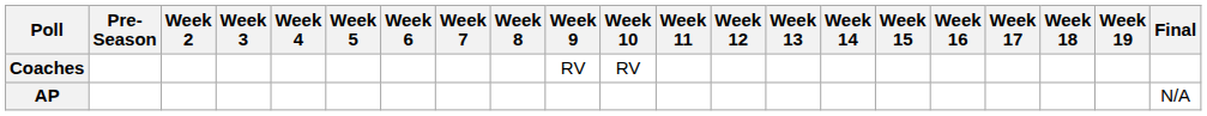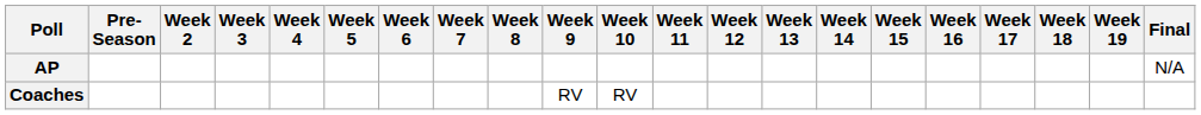 <table class="wikitable" style="white-space:nowrap;font-size:90%">
 <tr>
 <th>Poll</th>
 <th>Pre-<br>Season</th>
 <th>Week<br>2</th>
 <th>Week<br>3</th>
 <th>Week<br>4</th>
 <th>Week<br>5</th>
 <th>Week<br>6</th>
 <th>Week<br>7</th>
 <th>Week<br>8</th>
 <th>Week<br>9</th>
 <th>Week<br>10</th>
 <th>Week<br>11</th>
 <th>Week<br>12</th>
 <th>Week<br>13</th>
 <th>Week<br>14</th>
 <th>Week<br>15</th>
 <th>Week<br>16</th>
 <th>Week<br>17</th>
 <th>Week<br>18</th>
 <th>Week<br>19</th>
 <th>Final</th>
 </tr>
 <tr style="text-align:center;">
+<th>AP</th>
+<td style="background:#FFF;"></td>
+<td style="background:#FFF;"></td>
+<td style="background:#FFF;"></td>
+<td style="background:#FFF;"></td>
+<td style="background:#FFF;"></td>
+<td style="background:#FFF;"></td>
+<td style="background:#FFF;"></td>
+<td style="background:#FFF;"></td>
+<td style="background:#FFF;"></td>
+<td style="background:#FFF;"></td>
+<td style="background:#FFF;"></td>
+<td style="background:#FFF;"></td>
+<td style="background:#FFF;"></td>
+<td style="background:#FFF;"></td>
+<td style="background:#FFF;"></td>
+<td style="background:#FFF;"></td>
+<td style="background:#FFF;"></td>
+<td style="background:#FFF;"></td>
+<td style="background:#FFF;"></td>
+<td style="background:#FFF;">N/A</td>
+</tr>
+<tr style="text-align:center;">
 <th>Coaches</th>
 <td style="background:#FFF;"></td>
 <td style="background:#FFF;"></td>
 <td style="background:#FFF;"></td>
 <td style="background:#FFF;"></td>
 <td style="background:#FFF;"></td>
 <td style="background:#FFF;"></td>
 <td style="background:#FFF;"></td>
 <td style="background:#FFF;"></td>
 <td style="background:#FFF;">RV</td>
 <td style="background:#FFF;">RV</td>
 <td style="background:#FFF;"></td>
 <td style="background:#FFF;"></td>
 <td style="background:#FFF;"></td>
 <td style="background:#FFF;"></td>
 <td style="background:#FFF;"></td>
 <td style="background:#FFF;"></td>
 <td style="background:#FFF;"></td>
 <td style="background:#FFF;"></td>
 <td style="background:#FFF;"></td>
 <td style="background:#FFF;"></td>
 </tr>
-<tr style="text-align:center;">
-<th>AP</th>
-<td style="background:#FFF;"></td>
-<td style="background:#FFF;"></td>
-<td style="background:#FFF;"></td>
-<td style="background:#FFF;"></td>
-<td style="background:#FFF;"></td>
-<td style="background:#FFF;"></td>
-<td style="background:#FFF;"></td>
-<td style="background:#FFF;"></td>
-<td style="background:#FFF;"></td>
-<td style="background:#FFF;"></td>
-<td style="background:#FFF;"></td>
-<td style="background:#FFF;"></td>
-<td style="background:#FFF;"></td>
-<td style="background:#FFF;"></td>
-<td style="background:#FFF;"></td>
-<td style="background:#FFF;"></td>
-<td style="background:#FFF;"></td>
-<td style="background:#FFF;"></td>
-<td style="background:#FFF;"></td>
-<td style="background:#FFF;">N/A</td>
-</tr>
 </table>
